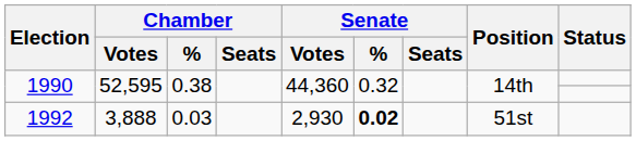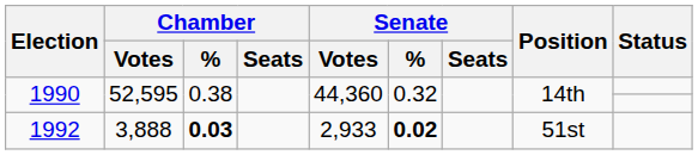 <table class=wikitable style=text-align:center>
 <tr>
 <th rowspan=2>Election</th>
 <th colspan=3><a href='#'>Chamber</a></th>
 <th colspan=3><a href='#'>Senate</a></th>
 <th rowspan=2>Position</th>
 <th rowspan=2>Status</th>
 </tr>
 <tr>
 <th>Votes</th>
 <th>%</th>
 <th>Seats</th>
 <th>Votes</th>
 <th>%</th>
 <th>Seats</th>
 </tr>
 <tr>
 <td rowspan=2><a href='#'>1990</a></td>
 <td rowspan=2>52,595</td>
 <td rowspan=2>0.38</td>
 <td rowspan=2></td>
 <td rowspan=2>44,360</td>
 <td rowspan=2>0.32</td>
 <td rowspan=2></td>
 <td rowspan=2>14th</td>
 <td></td>
 </tr>
 <tr>
 <td></td>
 </tr>
 <tr>
 <td><a href='#'>1992</a></td>
 <td>3,888</td>
-<td>0.03</td>
+<td><strong>0.03</strong></td>
 <td></td>
-<td>2,930</td>
+<td>2,933</td>
 <td><strong>0.02</strong></td>
 <td></td>
 <td>51st</td>
 <td></td>
 </tr>
 </table>
